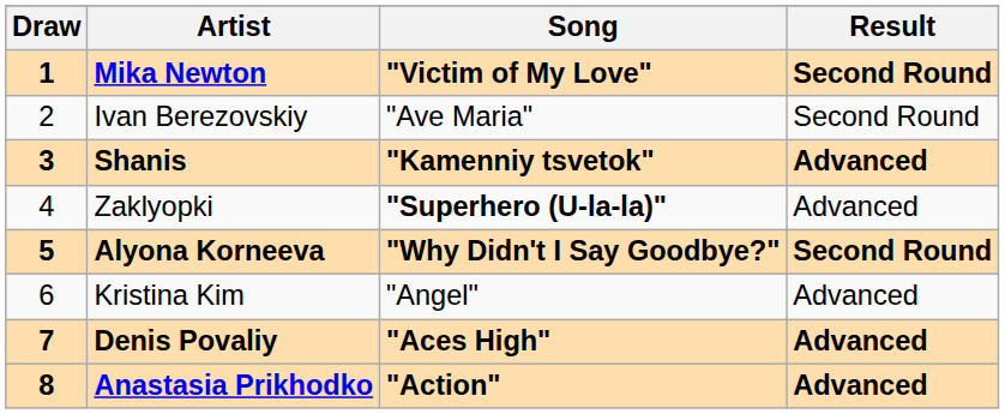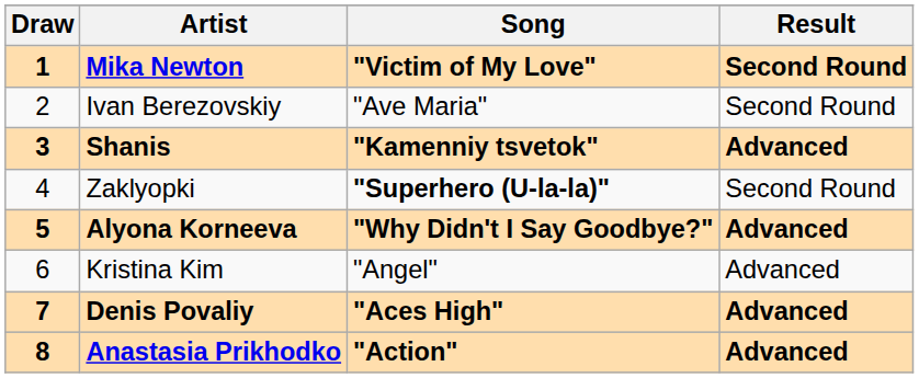 <table class="sortable wikitable" style="margin: 1em auto 1em auto; text-align:center;">
 <tr>
 </tr>
 <tr>
 <th>Draw</th>
 <th>Artist</th>
 <th>Song</th>
 <th>Result</th>
 </tr>
 <tr style="font-weight:bold; background:navajowhite;">
 <td>1</td>
 <td style="text-align:left;"><a href='#'>Mika Newton</a></td>
 <td style="text-align:left;">"Victim of My Love"</td>
 <td style="text-align:left;">Second Round</td>
 </tr>
 <tr>
 <td>2</td>
 <td style="text-align:left;">Ivan Berezovskiy</td>
 <td style="text-align:left;">"Ave Maria"</td>
 <td style="text-align:left;">Second Round</td>
 </tr>
 <tr style="font-weight:bold; background:navajowhite;">
 <td>3</td>
 <td style="text-align:left;">Shanis</td>
 <td style="text-align:left;">"Kamenniy tsvetok"</td>
 <td style="text-align:left;">Advanced</td>
 </tr>
 <tr>
 <td>4</td>
 <td style="text-align:left;">Zaklyopki</td>
 <td style="text-align:left;"><strong>"Superhero (U-la-la)"</strong></td>
-<td style="text-align:left;">Advanced</td>
+<td style="text-align:left;">Second Round</td>
 </tr>
 <tr style="font-weight:bold; background:navajowhite;">
 <td>5</td>
 <td style="text-align:left;">Alyona Korneeva</td>
 <td style="text-align:left;">"Why Didn't I Say Goodbye?"</td>
-<td style="text-align:left;">Second Round</td>
+<td style="text-align:left;">Advanced</td>
 </tr>
 <tr>
 <td>6</td>
 <td style="text-align:left;">Kristina Kim</td>
 <td style="text-align:left;">"Angel"</td>
 <td style="text-align:left;">Advanced</td>
 </tr>
 <tr style="font-weight:bold; background:navajowhite;">
 <td>7</td>
 <td style="text-align:left;">Denis Povaliy</td>
 <td style="text-align:left;">"Aces High"</td>
 <td style="text-align:left;">Advanced</td>
 </tr>
 <tr style="font-weight:bold; background:navajowhite;">
 <td>8</td>
 <td style="text-align:left;"><a href='#'>Anastasia Prikhodko</a></td>
 <td style="text-align:left;">"Action"</td>
 <td style="text-align:left;">Advanced</td>
 </tr>
 </table>
